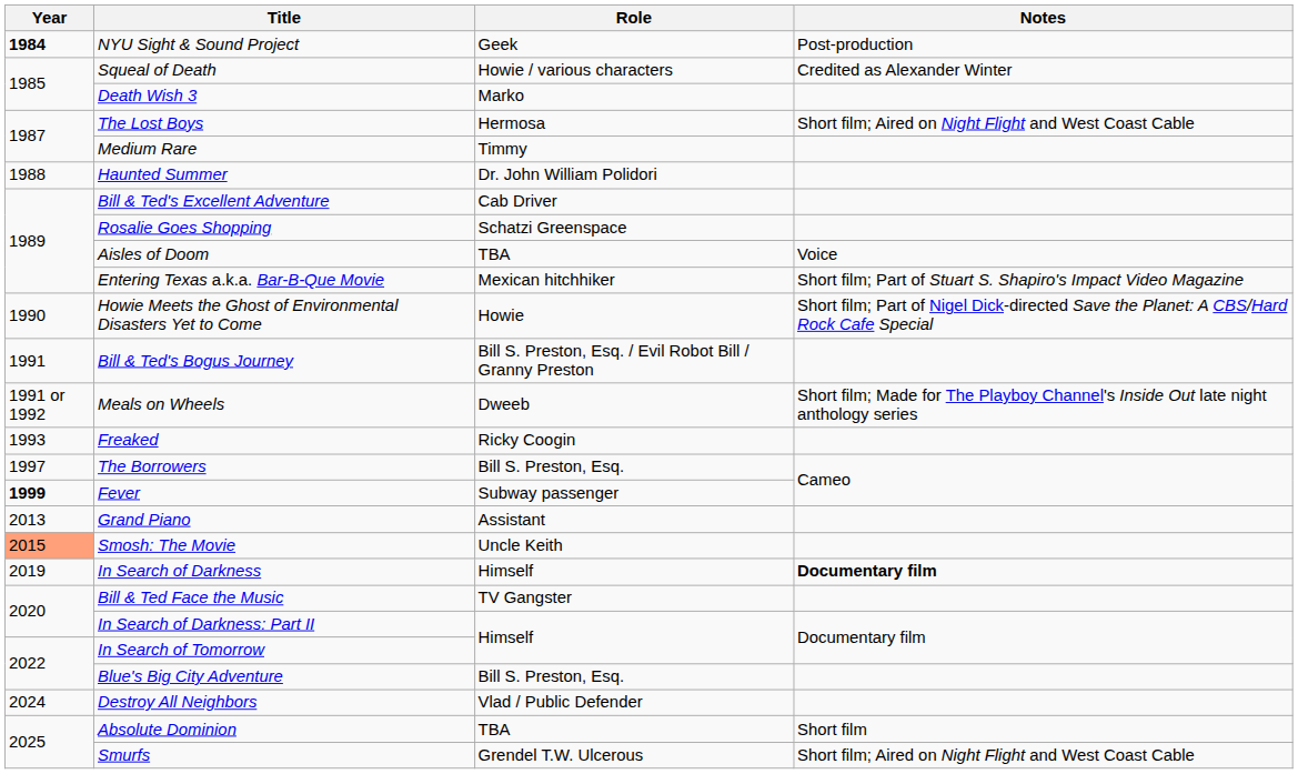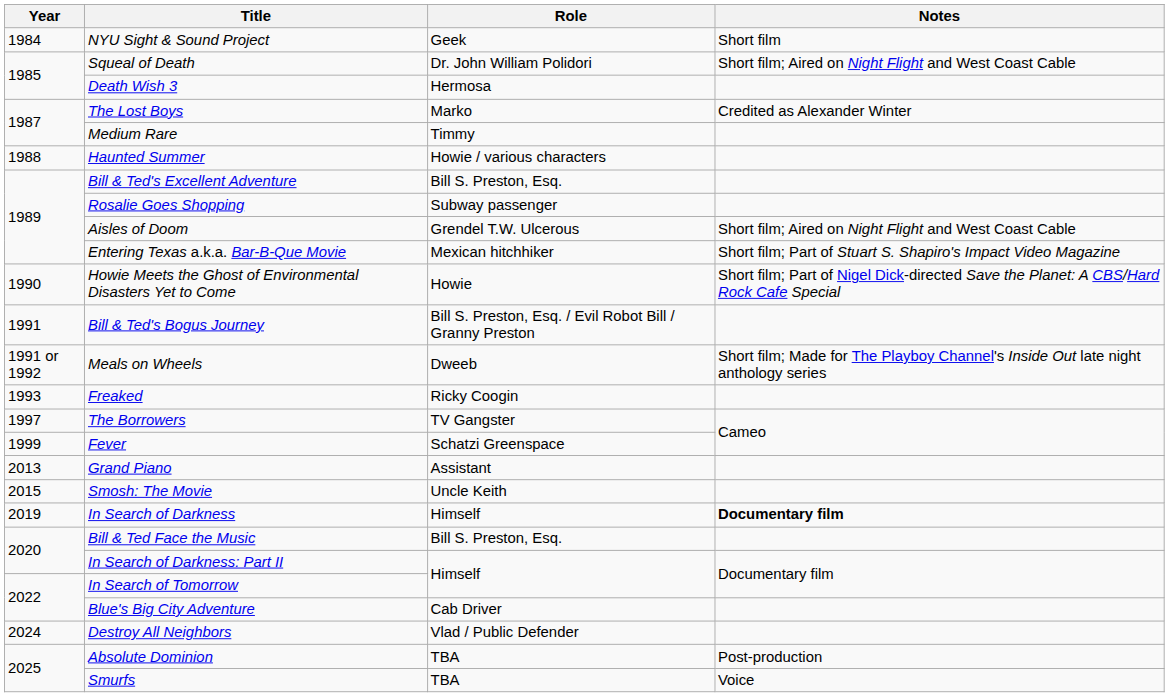 <table class="wikitable sortable">
 <tr>
 <th>Year</th>
 <th>Title</th>
 <th>Role</th>
 <th>Notes</th>
 </tr>
 <tr>
-<td><strong>1984</strong></td>
+<td>1984</td>
 <td><em>NYU Sight & Sound Project</em></td>
 <td>Geek</td>
-<td>Post-production</td>
+<td>Short film</td>
 </tr>
 <tr>
 <td rowspan="2">1985</td>
 <td><em>Squeal of Death</em></td>
-<td>Howie / various characters</td>
-<td>Credited as Alexander Winter</td>
+<td>Dr. John William Polidori</td>
+<td>Short film; Aired on <em><a href='#'>Night Flight</a></em> and West Coast Cable</td>
 </tr>
 <tr>
 <td><em><a href='#'>Death Wish 3</a></em></td>
-<td>Marko</td>
+<td>Hermosa</td>
 <td></td>
 </tr>
 <tr>
 <td rowspan="2">1987</td>
 <td><em><a href='#'>The Lost Boys</a></em></td>
-<td>Hermosa</td>
-<td>Short film; Aired on <em><a href='#'>Night Flight</a></em> and West Coast Cable</td>
+<td>Marko</td>
+<td>Credited as Alexander Winter</td>
 </tr>
 <tr>
 <td><em>Medium Rare</em></td>
 <td>Timmy</td>
 <td></td>
 </tr>
 <tr>
 <td>1988</td>
 <td><em><a href='#'>Haunted Summer</a></em></td>
-<td>Dr. John William Polidori</td>
+<td>Howie / various characters</td>
 <td></td>
 </tr>
 <tr>
 <td rowspan="4">1989</td>
 <td><em><a href='#'>Bill & Ted's Excellent Adventure</a></em></td>
-<td>Cab Driver</td>
+<td>Bill S. Preston, Esq.</td>
 <td></td>
 </tr>
 <tr>
 <td><em><a href='#'>Rosalie Goes Shopping</a></em></td>
-<td>Schatzi Greenspace</td>
+<td>Subway passenger</td>
 <td></td>
 </tr>
 <tr>
 <td><em>Aisles of Doom</em></td>
-<td>TBA</td>
-<td>Voice</td>
+<td>Grendel T.W. Ulcerous</td>
+<td>Short film; Aired on <em>Night Flight</em> and West Coast Cable</td>
 </tr>
 <tr>
 <td><em>Entering Texas</em> a.k.a. <em><a href='#'>Bar-B-Que Movie</a></em></td>
 <td>Mexican hitchhiker</td>
 <td>Short film; Part of <em>Stuart S. Shapiro's Impact Video Magazine</em></td>
 </tr>
 <tr>
 <td>1990</td>
 <td><em>Howie Meets the Ghost of Environmental Disasters Yet to Come</em></td>
 <td>Howie</td>
 <td>Short film; Part of <a href='#'>Nigel Dick</a>-directed <em>Save the Planet: A <a href='#'>CBS</a>/<a href='#'>Hard Rock Cafe</a> Special</em></td>
 </tr>
 <tr>
 <td>1991</td>
 <td><em><a href='#'>Bill & Ted's Bogus Journey</a></em></td>
 <td>Bill S. Preston, Esq. / Evil Robot Bill / Granny Preston</td>
 <td></td>
 </tr>
 <tr>
 <td>1991 or 1992</td>
 <td><em>Meals on Wheels</em></td>
 <td>Dweeb</td>
 <td>Short film; Made for <a href='#'>The Playboy Channel</a>'s <em>Inside Out</em> late night anthology series</td>
 </tr>
 <tr>
 <td>1993</td>
 <td><em><a href='#'>Freaked</a></em></td>
 <td>Ricky Coogin</td>
 <td></td>
 </tr>
 <tr>
 <td>1997</td>
 <td><em><a href='#'>The Borrowers</a></em></td>
-<td>Bill S. Preston, Esq.</td>
+<td>TV Gangster</td>
 <td rowspan="2">Cameo</td>
 </tr>
 <tr>
-<td><strong>1999</strong></td>
+<td>1999</td>
 <td><em><a href='#'>Fever</a></em></td>
-<td>Subway passenger</td>
+<td>Schatzi Greenspace</td>
 </tr>
 <tr>
 <td>2013</td>
 <td><em><a href='#'>Grand Piano</a></em></td>
 <td>Assistant</td>
 <td></td>
 </tr>
 <tr>
-<td style="background: lightsalmon;">2015</td>
+<td>2015</td>
 <td><em><a href='#'>Smosh: The Movie</a></em></td>
 <td>Uncle Keith</td>
 <td></td>
 </tr>
 <tr>
 <td>2019</td>
 <td><em><a href='#'>In Search of Darkness</a></em></td>
 <td>Himself</td>
 <td><strong>Documentary film</strong></td>
 </tr>
 <tr>
 <td rowspan="2">2020</td>
 <td><em><a href='#'>Bill & Ted Face the Music</a></em></td>
-<td>TV Gangster</td>
+<td>Bill S. Preston, Esq.</td>
 <td></td>
 </tr>
 <tr>
 <td><em><a href='#'>In Search of Darkness: Part II</a></em></td>
 <td rowspan="2">Himself</td>
 <td rowspan="2">Documentary film</td>
 </tr>
 <tr>
 <td rowspan="2">2022</td>
 <td><em><a href='#'>In Search of Tomorrow</a></em></td>
 </tr>
 <tr>
 <td><em><a href='#'>Blue's Big City Adventure</a></em></td>
-<td>Bill S. Preston, Esq.</td>
+<td>Cab Driver</td>
 <td></td>
 </tr>
 <tr>
 <td>2024</td>
 <td><em><a href='#'>Destroy All Neighbors</a></em></td>
 <td>Vlad / Public Defender</td>
 <td></td>
 </tr>
 <tr>
 <td rowspan="2">2025</td>
 <td><em><a href='#'>Absolute Dominion</a></em></td>
 <td>TBA</td>
-<td>Short film</td>
+<td>Post-production</td>
 </tr>
 <tr>
 <td><em><a href='#'>Smurfs</a></em></td>
-<td>Grendel T.W. Ulcerous</td>
-<td>Short film; Aired on <em>Night Flight</em> and West Coast Cable</td>
+<td>TBA</td>
+<td>Voice</td>
 </tr>
 </table>
